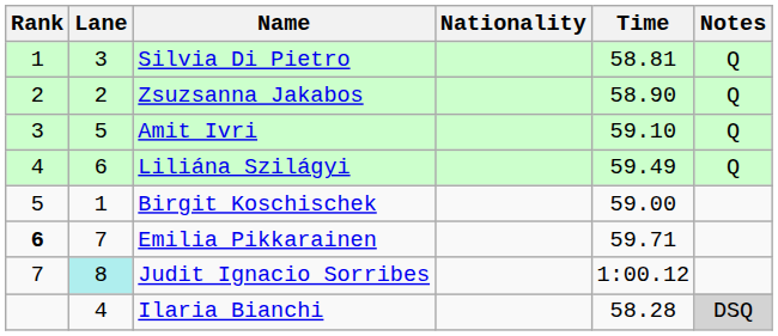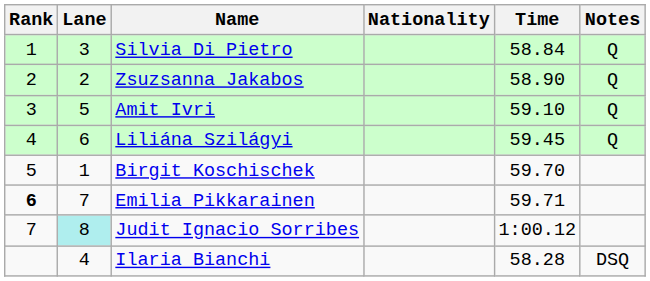 <table class="wikitable sortable" style="text-align:center">
 <tr>
 <th>Rank</th>
 <th>Lane</th>
 <th>Name</th>
 <th>Nationality</th>
 <th>Time</th>
 <th>Notes</th>
 </tr>
 <tr bgcolor=ccffcc>
 <td>1</td>
 <td>3</td>
 <td align=left><a href='#'>Silvia Di Pietro</a></td>
 <td align=left></td>
-<td>58.81</td>
+<td>58.84</td>
 <td>Q</td>
 </tr>
 <tr bgcolor=ccffcc>
 <td>2</td>
 <td>2</td>
 <td align=left><a href='#'>Zsuzsanna Jakabos</a></td>
 <td align=left></td>
 <td>58.90</td>
 <td>Q</td>
 </tr>
 <tr bgcolor=ccffcc>
 <td>3</td>
 <td>5</td>
 <td align=left><a href='#'>Amit Ivri</a></td>
 <td align=left></td>
 <td>59.10</td>
 <td>Q</td>
 </tr>
 <tr bgcolor=ccffcc>
 <td>4</td>
 <td>6</td>
 <td align=left><a href='#'>Liliána Szilágyi</a></td>
 <td align=left></td>
-<td>59.49</td>
+<td>59.45</td>
 <td>Q</td>
 </tr>
 <tr>
 <td>5</td>
 <td>1</td>
 <td align=left><a href='#'>Birgit Koschischek</a></td>
 <td align=left></td>
-<td>59.00</td>
+<td>59.70</td>
 <td></td>
 </tr>
 <tr>
 <td><strong>6</strong></td>
 <td>7</td>
 <td align=left><a href='#'>Emilia Pikkarainen</a></td>
 <td align=left></td>
 <td>59.71</td>
 <td></td>
 </tr>
 <tr>
 <td>7</td>
 <td style="background: paleturquoise;">8</td>
 <td align=left><a href='#'>Judit Ignacio Sorribes</a></td>
 <td align=left></td>
 <td>1:00.12</td>
 <td></td>
 </tr>
 <tr>
 <td></td>
 <td>4</td>
 <td align=left><a href='#'>Ilaria Bianchi</a></td>
 <td align=left></td>
 <td>58.28</td>
-<td style="background: lightgrey;">DSQ</td>
+<td>DSQ</td>
 </tr>
 </table>
